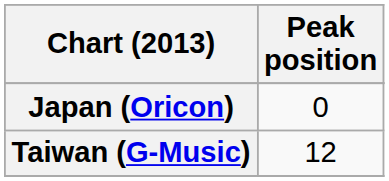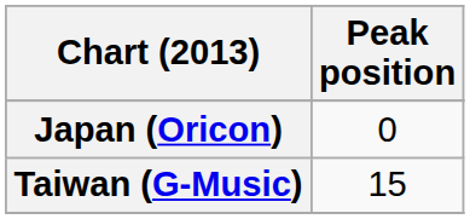 <table class="wikitable sortable plainrowheaders">
 <tr>
 <th>Chart (2013)</th>
 <th>Peak<br>position</th>
 </tr>
 <tr>
 </tr>
 <tr>
 <th scope="row">Japan (<a href='#'>Oricon</a>)</th>
 <td align="center">0</td>
 </tr>
 <tr>
 <th scope="row">Taiwan (<a href='#'>G-Music</a>)</th>
-<td style="text-align:center;">12</td>
+<td style="text-align:center;">15</td>
 </tr>
 <tr>
 </tr>
 </table>
